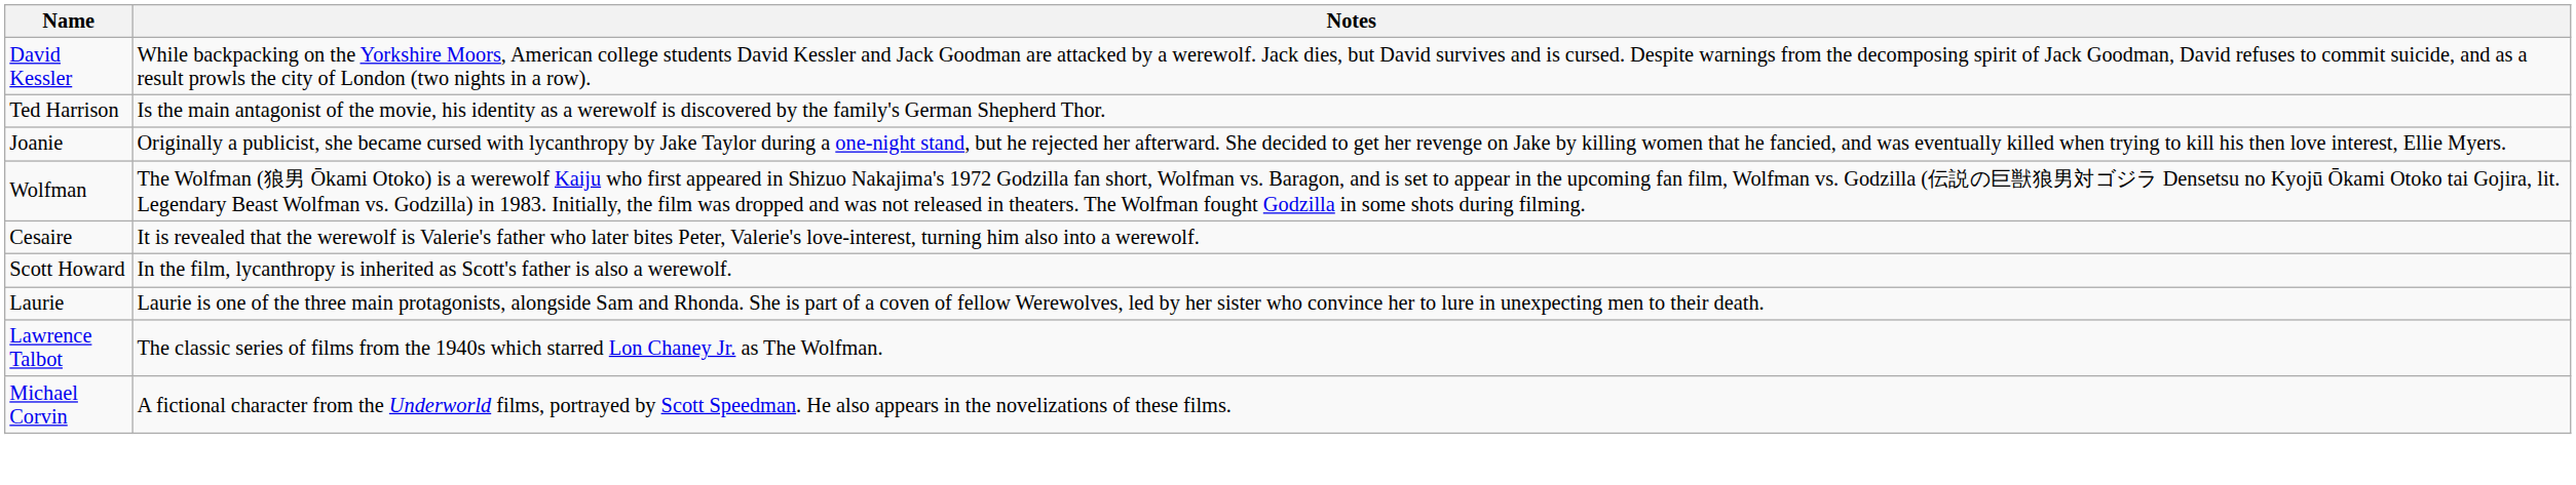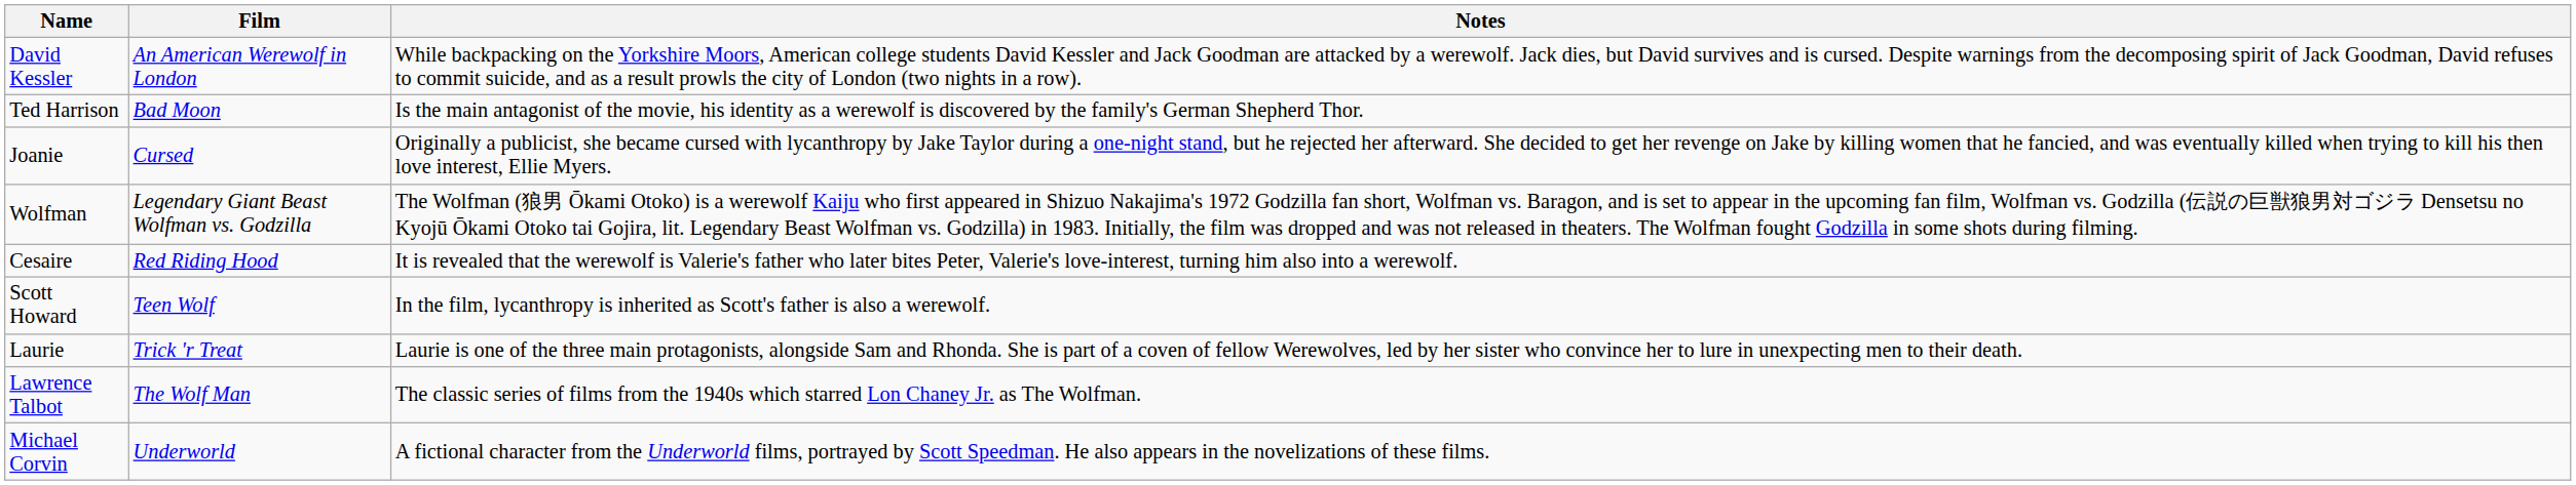 <table class="wikitable sortable">
 <tr>
 <th>Name</th>
+<th>Film</th>
 <th>Notes</th>
 </tr>
 <tr>
 <td><a href='#'>David Kessler</a></td>
+<td><em><a href='#'>An American Werewolf in London</a></em></td>
 <td>While backpacking on the <a href='#'>Yorkshire Moors</a>, American college students David Kessler and Jack Goodman are attacked by a werewolf. Jack dies, but David survives and is cursed. Despite warnings from the decomposing spirit of Jack Goodman, David refuses to commit suicide, and as a result prowls the city of London (two nights in a row).</td>
 </tr>
 <tr>
 <td>Ted Harrison</td>
+<td><em><a href='#'>Bad Moon</a></em></td>
 <td>Is the main antagonist of the movie, his identity as a werewolf is discovered by the family's German Shepherd Thor.</td>
 </tr>
 <tr>
 <td>Joanie</td>
+<td><em><a href='#'>Cursed</a></em></td>
 <td>Originally a publicist, she became cursed with lycanthropy by Jake Taylor during a <a href='#'>one-night stand</a>, but he rejected her afterward. She decided to get her revenge on Jake by killing women that he fancied, and was eventually killed when trying to kill his then love interest, Ellie Myers.</td>
 </tr>
 <tr>
 <td>Wolfman</td>
+<td><em>Legendary Giant Beast Wolfman vs. Godzilla</em></td>
 <td>The Wolfman (狼男 Ōkami Otoko) is a werewolf <a href='#'>Kaiju</a> who first appeared in Shizuo Nakajima's 1972 Godzilla fan short, Wolfman vs. Baragon, and is set to appear in the upcoming fan film, Wolfman vs. Godzilla (伝説の巨獣狼男対ゴジラ Densetsu no Kyojū Ōkami Otoko tai Gojira, lit. Legendary Beast Wolfman vs. Godzilla) in 1983. Initially, the film was dropped and was not released in theaters. The Wolfman fought <a href='#'>Godzilla</a> in some shots during filming.</td>
 </tr>
 <tr>
 <td>Cesaire</td>
+<td><em><a href='#'>Red Riding Hood</a></em></td>
 <td>It is revealed that the werewolf is Valerie's father who later bites Peter, Valerie's love-interest, turning him also into a werewolf.</td>
 </tr>
 <tr>
 <td>Scott Howard</td>
+<td><em><a href='#'>Teen Wolf</a></em></td>
 <td>In the film, lycanthropy is inherited as Scott's father is also a werewolf.</td>
 </tr>
 <tr>
 <td>Laurie</td>
+<td><em><a href='#'>Trick 'r Treat</a></em></td>
 <td>Laurie is one of the three main protagonists, alongside Sam and Rhonda. She is part of a coven of fellow Werewolves, led by her sister who convince her to lure in unexpecting men to their death.</td>
 </tr>
 <tr>
 <td><a href='#'>Lawrence Talbot</a></td>
+<td><em><a href='#'>The Wolf Man</a></em></td>
 <td>The classic series of films from the 1940s which starred <a href='#'>Lon Chaney Jr.</a> as The Wolfman.</td>
 </tr>
 <tr>
 <td><a href='#'>Michael Corvin</a></td>
+<td><em><a href='#'>Underworld</a></em></td>
 <td>A fictional character from the <em><a href='#'>Underworld</a></em> films, portrayed by <a href='#'>Scott Speedman</a>. He also appears in the novelizations of these films.</td>
 </tr>
 </table>
